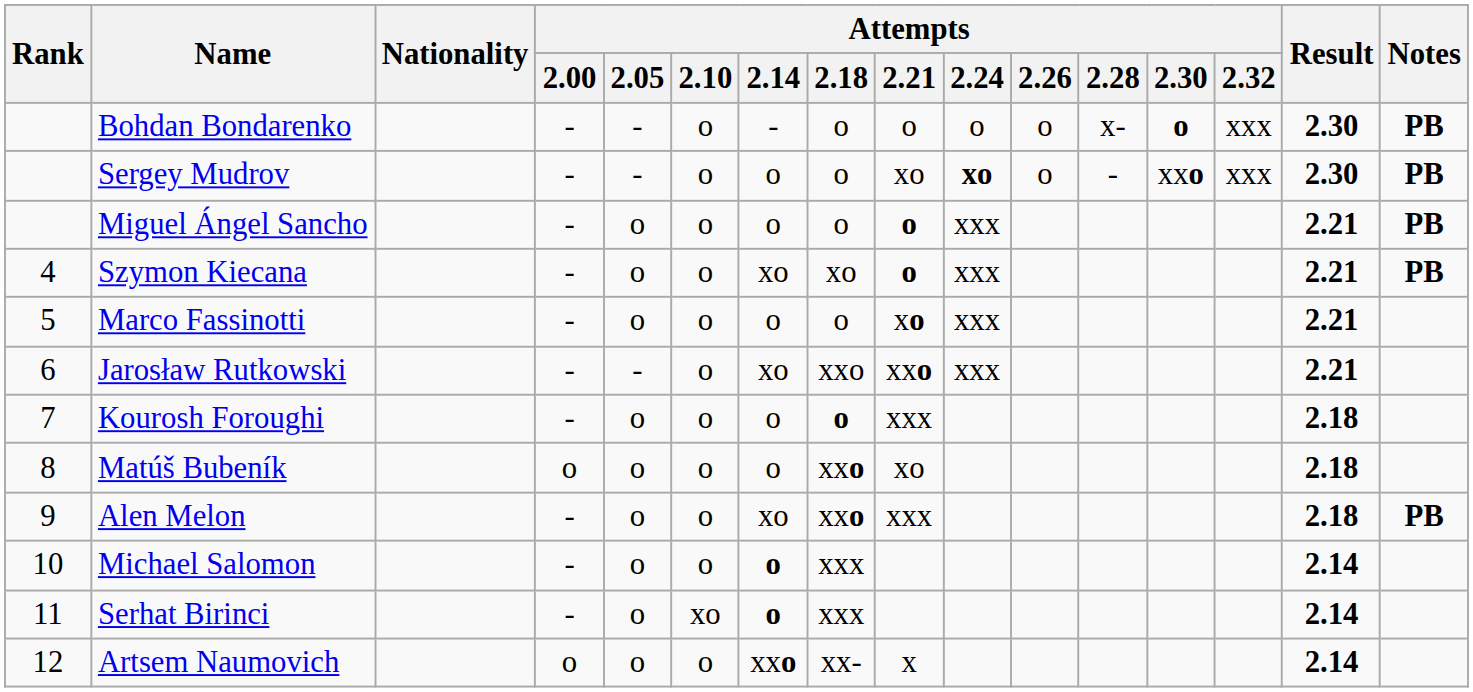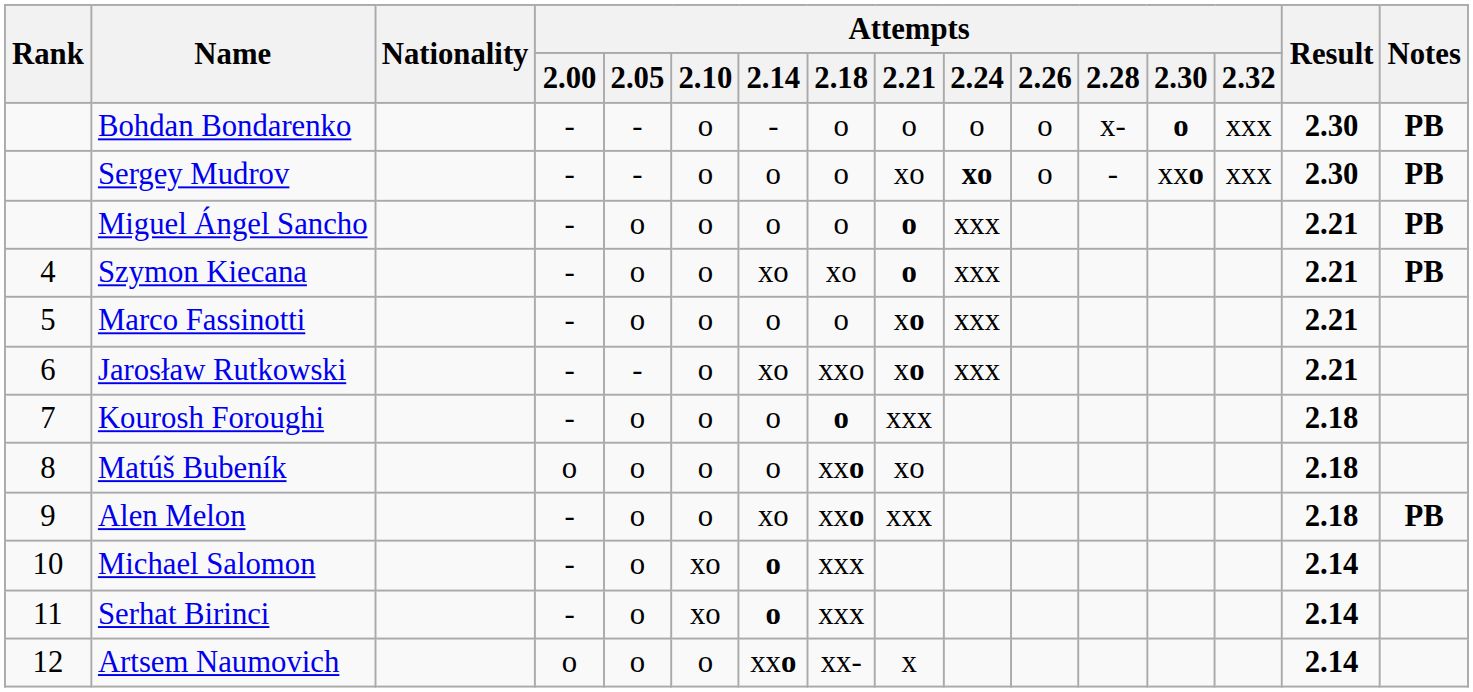 <table class="wikitable sortable" style="text-align:center">
 <tr>
 <th rowspan=2>Rank</th>
 <th rowspan=2>Name</th>
 <th rowspan=2>Nationality</th>
 <th colspan=11>Attempts</th>
 <th rowspan=2>Result</th>
 <th rowspan=2>Notes</th>
 </tr>
 <tr>
 <th>2.00</th>
 <th>2.05</th>
 <th>2.10</th>
 <th>2.14</th>
 <th>2.18</th>
 <th>2.21</th>
 <th>2.24</th>
 <th>2.26</th>
 <th>2.28</th>
 <th>2.30</th>
 <th>2.32</th>
 </tr>
 <tr>
 <td></td>
 <td align=left><a href='#'>Bohdan Bondarenko</a></td>
 <td align=left></td>
 <td>-</td>
 <td>-</td>
 <td>o</td>
 <td>-</td>
 <td>o</td>
 <td>o</td>
 <td>o</td>
 <td>o</td>
 <td>x-</td>
 <td><strong>o</strong></td>
 <td>xxx</td>
 <td><strong>2.30</strong></td>
 <td><strong>PB</strong></td>
 </tr>
 <tr>
 <td></td>
 <td align=left><a href='#'>Sergey Mudrov</a></td>
 <td align=left></td>
 <td>-</td>
 <td>-</td>
 <td>o</td>
 <td>o</td>
 <td>o</td>
 <td>xo</td>
 <td><strong>xo</strong></td>
 <td>o</td>
 <td>-</td>
 <td>xx<strong>o</strong></td>
 <td>xxx</td>
 <td><strong>2.30</strong></td>
 <td><strong>PB</strong></td>
 </tr>
 <tr>
 <td></td>
 <td align=left><a href='#'>Miguel Ángel Sancho</a></td>
 <td align=left></td>
 <td>-</td>
 <td>o</td>
 <td>o</td>
 <td>o</td>
 <td>o</td>
 <td><strong>o</strong></td>
 <td>xxx</td>
 <td></td>
 <td></td>
 <td></td>
 <td></td>
 <td><strong>2.21</strong></td>
 <td><strong>PB</strong></td>
 </tr>
 <tr>
 <td>4</td>
 <td align=left><a href='#'>Szymon Kiecana</a></td>
 <td align=left></td>
 <td>-</td>
 <td>o</td>
 <td>o</td>
 <td>xo</td>
 <td>xo</td>
 <td><strong>o</strong></td>
 <td>xxx</td>
 <td></td>
 <td></td>
 <td></td>
 <td></td>
 <td><strong>2.21</strong></td>
 <td><strong>PB</strong></td>
 </tr>
 <tr>
 <td>5</td>
 <td align=left><a href='#'>Marco Fassinotti</a></td>
 <td align=left></td>
 <td>-</td>
 <td>o</td>
 <td>o</td>
 <td>o</td>
 <td>o</td>
 <td>x<strong>o</strong></td>
 <td>xxx</td>
 <td></td>
 <td></td>
 <td></td>
 <td></td>
 <td><strong>2.21</strong></td>
 <td></td>
 </tr>
 <tr>
 <td>6</td>
 <td align=left><a href='#'>Jarosław Rutkowski</a></td>
 <td align=left></td>
 <td>-</td>
 <td>-</td>
 <td>o</td>
 <td>xo</td>
 <td>xxo</td>
-<td>xx<strong>o</strong></td>
+<td>x<strong>o</strong></td>
 <td>xxx</td>
 <td></td>
 <td></td>
 <td></td>
 <td></td>
 <td><strong>2.21</strong></td>
 <td></td>
 </tr>
 <tr>
 <td>7</td>
 <td align=left><a href='#'>Kourosh Foroughi</a></td>
 <td align=left></td>
 <td>-</td>
 <td>o</td>
 <td>o</td>
 <td>o</td>
 <td><strong>o</strong></td>
 <td>xxx</td>
 <td></td>
 <td></td>
 <td></td>
 <td></td>
 <td></td>
 <td><strong>2.18</strong></td>
 <td></td>
 </tr>
 <tr>
 <td>8</td>
 <td align=left><a href='#'>Matúš Bubeník</a></td>
 <td align=left></td>
 <td>o</td>
 <td>o</td>
 <td>o</td>
 <td>o</td>
 <td>xx<strong>o</strong></td>
 <td>xo</td>
 <td></td>
 <td></td>
 <td></td>
 <td></td>
 <td></td>
 <td><strong>2.18</strong></td>
 <td></td>
 </tr>
 <tr>
 <td>9</td>
 <td align=left><a href='#'>Alen Melon</a></td>
 <td align=left></td>
 <td>-</td>
 <td>o</td>
 <td>o</td>
 <td>xo</td>
 <td>xx<strong>o</strong></td>
 <td>xxx</td>
 <td></td>
 <td></td>
 <td></td>
 <td></td>
 <td></td>
 <td><strong>2.18</strong></td>
 <td><strong>PB</strong></td>
 </tr>
 <tr>
 <td>10</td>
 <td align=left><a href='#'>Michael Salomon</a></td>
 <td align=left></td>
 <td>-</td>
 <td>o</td>
-<td>o</td>
+<td>xo</td>
 <td><strong>o</strong></td>
 <td>xxx</td>
 <td></td>
 <td></td>
 <td></td>
 <td></td>
 <td></td>
 <td></td>
 <td><strong>2.14</strong></td>
 <td></td>
 </tr>
 <tr>
 <td>11</td>
 <td align=left><a href='#'>Serhat Birinci</a></td>
 <td align=left></td>
 <td>-</td>
 <td>o</td>
 <td>xo</td>
 <td><strong>o</strong></td>
 <td>xxx</td>
 <td></td>
 <td></td>
 <td></td>
 <td></td>
 <td></td>
 <td></td>
 <td><strong>2.14</strong></td>
 <td></td>
 </tr>
 <tr>
 <td>12</td>
 <td align=left><a href='#'>Artsem Naumovich</a></td>
 <td align=left></td>
 <td>o</td>
 <td>o</td>
 <td>o</td>
 <td>xx<strong>o</strong></td>
 <td>xx-</td>
 <td>x</td>
 <td></td>
 <td></td>
 <td></td>
 <td></td>
 <td></td>
 <td><strong>2.14</strong></td>
 <td></td>
 </tr>
 </table>
